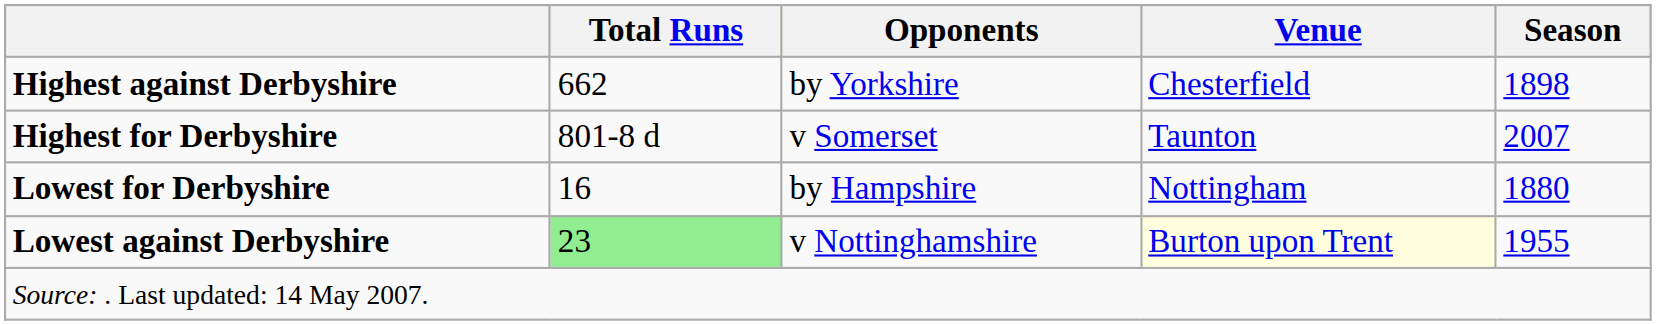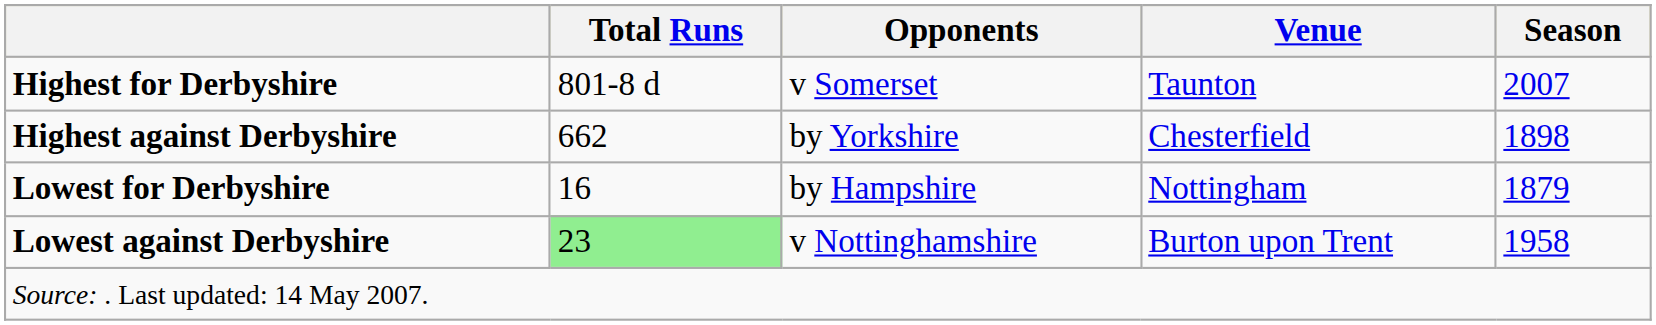 <table class="wikitable" width=90%>
 <tr bgcolor=#bdb76b>
 <th></th>
 <th>Total <a href='#'>Runs</a></th>
 <th>Opponents</th>
 <th><a href='#'>Venue</a></th>
 <th>Season</th>
 </tr>
 <tr>
+<td><strong>Highest for Derbyshire</strong></td>
+<td>801-8 d</td>
+<td>v <a href='#'>Somerset</a></td>
+<td><a href='#'>Taunton</a></td>
+<td><a href='#'>2007</a></td>
+</tr>
+<tr>
 <td><strong>Highest against Derbyshire</strong></td>
 <td>662</td>
 <td>by <a href='#'>Yorkshire</a></td>
 <td><a href='#'>Chesterfield</a></td>
 <td><a href='#'>1898</a></td>
 </tr>
 <tr>
-<td><strong>Highest for Derbyshire</strong></td>
-<td>801-8 d</td>
-<td>v <a href='#'>Somerset</a></td>
-<td><a href='#'>Taunton</a></td>
-<td><a href='#'>2007</a></td>
-</tr>
-<tr>
 <td><strong>Lowest for Derbyshire</strong></td>
 <td>16</td>
 <td>by <a href='#'>Hampshire</a></td>
 <td><a href='#'>Nottingham</a></td>
-<td><a href='#'>1880</a></td>
+<td><a href='#'>1879</a></td>
 </tr>
 <tr>
 <td><strong>Lowest against Derbyshire</strong></td>
 <td style="background: lightgreen;">23</td>
 <td>v <a href='#'>Nottinghamshire</a></td>
-<td style="background: lightyellow;"><a href='#'>Burton upon Trent</a></td>
-<td><a href='#'>1955</a></td>
+<td><a href='#'>Burton upon Trent</a></td>
+<td><a href='#'>1958</a></td>
 </tr>
 <tr>
 <td colspan=5><small><em>Source: </em>. Last updated: 14 May 2007.</small></td>
 </tr>
 </table>
